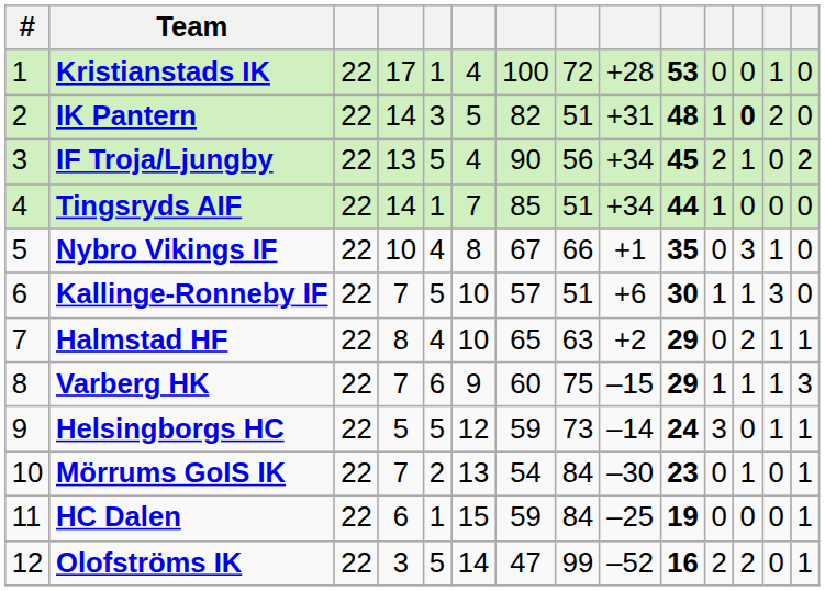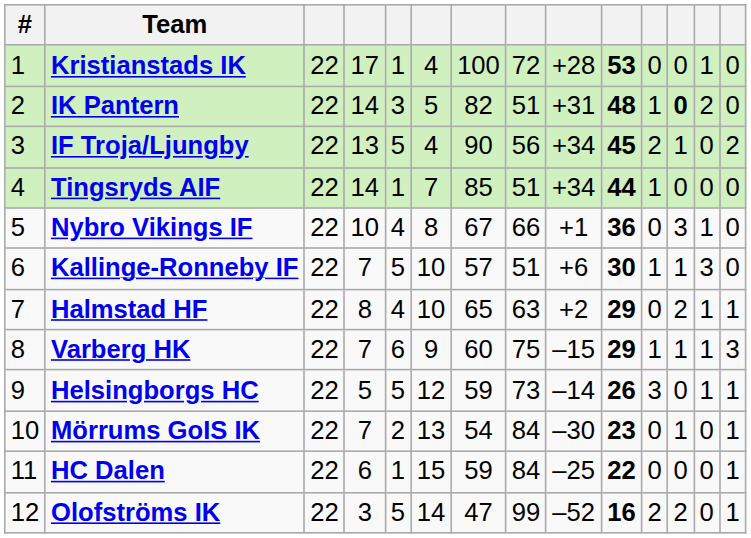 <table class="wikitable sortable">
 <tr>
 <th>#</th>
 <th>Team</th>
 <th></th>
 <th></th>
 <th></th>
 <th></th>
 <th></th>
 <th></th>
 <th></th>
 <th></th>
 <th></th>
 <th></th>
 <th></th>
 <th></th>
 </tr>
 <tr style="background: #D0F0C0;">
 <td>1</td>
 <td><strong><a href='#'>Kristianstads IK</a></strong></td>
 <td style="text-align: center;">22</td>
 <td style="text-align: center;">17</td>
 <td style="text-align: center;">1</td>
 <td style="text-align: center;">4</td>
 <td style="text-align: center;">100</td>
 <td style="text-align: center;">72</td>
 <td style="text-align: center;">+28</td>
 <td style="text-align: center;"><strong>53</strong></td>
 <td style="text-align: center;">0</td>
 <td style="text-align: center;">0</td>
 <td style="text-align: center;">1</td>
 <td style="text-align: center;">0</td>
 </tr>
 <tr style="background: #D0F0C0;">
 <td>2</td>
 <td><strong><a href='#'>IK Pantern</a></strong></td>
 <td style="text-align: center;">22</td>
 <td style="text-align: center;">14</td>
 <td style="text-align: center;">3</td>
 <td style="text-align: center;">5</td>
 <td style="text-align: center;">82</td>
 <td style="text-align: center;">51</td>
 <td style="text-align: center;">+31</td>
 <td style="text-align: center;"><strong>48</strong></td>
 <td style="text-align: center;">1</td>
 <td style="text-align: center;"><strong>0</strong></td>
 <td style="text-align: center;">2</td>
 <td style="text-align: center;">0</td>
 </tr>
 <tr style="background: #D0F0C0;">
 <td>3</td>
 <td><strong><a href='#'>IF Troja/Ljungby</a></strong></td>
 <td style="text-align: center;">22</td>
 <td style="text-align: center;">13</td>
 <td style="text-align: center;">5</td>
 <td style="text-align: center;">4</td>
 <td style="text-align: center;">90</td>
 <td style="text-align: center;">56</td>
 <td style="text-align: center;">+34</td>
 <td style="text-align: center;"><strong>45</strong></td>
 <td style="text-align: center;">2</td>
 <td style="text-align: center;">1</td>
 <td style="text-align: center;">0</td>
 <td style="text-align: center;">2</td>
 </tr>
 <tr style="background: #D0F0C0;">
 <td>4</td>
 <td><strong><a href='#'>Tingsryds AIF</a></strong></td>
 <td style="text-align: center;">22</td>
 <td style="text-align: center;">14</td>
 <td style="text-align: center;">1</td>
 <td style="text-align: center;">7</td>
 <td style="text-align: center;">85</td>
 <td style="text-align: center;">51</td>
 <td style="text-align: center;">+34</td>
 <td style="text-align: center;"><strong>44</strong></td>
 <td style="text-align: center;">1</td>
 <td style="text-align: center;">0</td>
 <td style="text-align: center;">0</td>
 <td style="text-align: center;">0</td>
 </tr>
 <tr style="background: ;">
 <td>5</td>
 <td><strong><a href='#'>Nybro Vikings IF</a></strong></td>
 <td style="text-align: center;">22</td>
 <td style="text-align: center;">10</td>
 <td style="text-align: center;">4</td>
 <td style="text-align: center;">8</td>
 <td style="text-align: center;">67</td>
 <td style="text-align: center;">66</td>
 <td style="text-align: center;">+1</td>
-<td style="text-align: center;"><strong>35</strong></td>
+<td style="text-align: center;"><strong>36</strong></td>
 <td style="text-align: center;">0</td>
 <td style="text-align: center;">3</td>
 <td style="text-align: center;">1</td>
 <td style="text-align: center;">0</td>
 </tr>
 <tr style="background: ;">
 <td>6</td>
 <td><strong><a href='#'>Kallinge-Ronneby IF</a></strong></td>
 <td style="text-align: center;">22</td>
 <td style="text-align: center;">7</td>
 <td style="text-align: center;">5</td>
 <td style="text-align: center;">10</td>
 <td style="text-align: center;">57</td>
 <td style="text-align: center;">51</td>
 <td style="text-align: center;">+6</td>
 <td style="text-align: center;"><strong>30</strong></td>
 <td style="text-align: center;">1</td>
 <td style="text-align: center;">1</td>
 <td style="text-align: center;">3</td>
 <td style="text-align: center;">0</td>
 </tr>
 <tr style="background: ;">
 <td>7</td>
 <td><strong><a href='#'>Halmstad HF</a></strong></td>
 <td style="text-align: center;">22</td>
 <td style="text-align: center;">8</td>
 <td style="text-align: center;">4</td>
 <td style="text-align: center;">10</td>
 <td style="text-align: center;">65</td>
 <td style="text-align: center;">63</td>
 <td style="text-align: center;">+2</td>
 <td style="text-align: center;"><strong>29</strong></td>
 <td style="text-align: center;">0</td>
 <td style="text-align: center;">2</td>
 <td style="text-align: center;">1</td>
 <td style="text-align: center;">1</td>
 </tr>
 <tr style="background: ;">
 <td>8</td>
 <td><strong><a href='#'>Varberg HK</a></strong></td>
 <td style="text-align: center;">22</td>
 <td style="text-align: center;">7</td>
 <td style="text-align: center;">6</td>
 <td style="text-align: center;">9</td>
 <td style="text-align: center;">60</td>
 <td style="text-align: center;">75</td>
 <td style="text-align: center;">–15</td>
 <td style="text-align: center;"><strong>29</strong></td>
 <td style="text-align: center;">1</td>
 <td style="text-align: center;">1</td>
 <td style="text-align: center;">1</td>
 <td style="text-align: center;">3</td>
 </tr>
 <tr style="background: ;">
 <td>9</td>
 <td><strong><a href='#'>Helsingborgs HC</a></strong></td>
 <td style="text-align: center;">22</td>
 <td style="text-align: center;">5</td>
 <td style="text-align: center;">5</td>
 <td style="text-align: center;">12</td>
 <td style="text-align: center;">59</td>
 <td style="text-align: center;">73</td>
 <td style="text-align: center;">–14</td>
-<td style="text-align: center;"><strong>24</strong></td>
+<td style="text-align: center;"><strong>26</strong></td>
 <td style="text-align: center;">3</td>
 <td style="text-align: center;">0</td>
 <td style="text-align: center;">1</td>
 <td style="text-align: center;">1</td>
 </tr>
 <tr style="background: ;">
 <td>10</td>
 <td><strong><a href='#'>Mörrums GoIS IK</a></strong></td>
 <td style="text-align: center;">22</td>
 <td style="text-align: center;">7</td>
 <td style="text-align: center;">2</td>
 <td style="text-align: center;">13</td>
 <td style="text-align: center;">54</td>
 <td style="text-align: center;">84</td>
 <td style="text-align: center;">–30</td>
 <td style="text-align: center;"><strong>23</strong></td>
 <td style="text-align: center;">0</td>
 <td style="text-align: center;">1</td>
 <td style="text-align: center;">0</td>
 <td style="text-align: center;">1</td>
 </tr>
 <tr style="background: ;">
 <td>11</td>
 <td><strong><a href='#'>HC Dalen</a></strong></td>
 <td style="text-align: center;">22</td>
 <td style="text-align: center;">6</td>
 <td style="text-align: center;">1</td>
 <td style="text-align: center;">15</td>
 <td style="text-align: center;">59</td>
 <td style="text-align: center;">84</td>
 <td style="text-align: center;">–25</td>
-<td style="text-align: center;"><strong>19</strong></td>
+<td style="text-align: center;"><strong>22</strong></td>
 <td style="text-align: center;">0</td>
 <td style="text-align: center;">0</td>
 <td style="text-align: center;">0</td>
 <td style="text-align: center;">1</td>
 </tr>
 <tr style="background: ;">
 <td>12</td>
 <td><strong><a href='#'>Olofströms IK</a></strong></td>
 <td style="text-align: center;">22</td>
 <td style="text-align: center;">3</td>
 <td style="text-align: center;">5</td>
 <td style="text-align: center;">14</td>
 <td style="text-align: center;">47</td>
 <td style="text-align: center;">99</td>
 <td style="text-align: center;">–52</td>
 <td style="text-align: center;"><strong>16</strong></td>
 <td style="text-align: center;">2</td>
 <td style="text-align: center;">2</td>
 <td style="text-align: center;">0</td>
 <td style="text-align: center;">1</td>
 </tr>
 </table>
